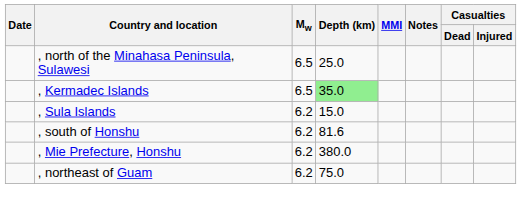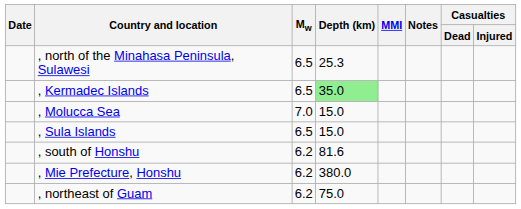 <table class="wikitable sortable sort-under" style="border:1px black; margin-left:1em;">
 <tr>
 <th rowspan="2"><small>Date</small></th>
 <th rowspan="2" style="width: 310px"><small>Country and location</small></th>
 <th rowspan="2"><small>M<sub>w</sub></small></th>
 <th rowspan="2"><small>Depth (km)</small></th>
 <th rowspan="2"><small><a href='#'>MMI</a></small></th>
 <th rowspan="2" class="unsortable"><small>Notes</small></th>
 <th colspan="2"><small>Casualties</small></th>
 </tr>
 <tr>
 <th><small>Dead</small></th>
 <th><small>Injured</small></th>
 </tr>
 <tr>
 <td></td>
 <td>, north of the <a href='#'>Minahasa Peninsula</a>, <a href='#'>Sulawesi</a></td>
 <td>6.5</td>
-<td>25.0</td>
+<td>25.3</td>
 <td></td>
 <td></td>
 <td></td>
 <td></td>
 </tr>
 <tr>
 <td></td>
 <td>, <a href='#'>Kermadec Islands</a></td>
 <td>6.5</td>
 <td style="background: lightgreen;">35.0</td>
 <td></td>
 <td></td>
 <td></td>
 <td></td>
 </tr>
 <tr>
 <td></td>
+<td>, <a href='#'>Molucca Sea</a></td>
+<td>7.0</td>
+<td>15.0</td>
+<td></td>
+<td></td>
+<td></td>
+<td></td>
+</tr>
+<tr>
+<td></td>
 <td>, <a href='#'>Sula Islands</a></td>
-<td>6.2</td>
+<td>6.5</td>
 <td>15.0</td>
 <td></td>
 <td></td>
 <td></td>
 <td></td>
 </tr>
 <tr>
 <td></td>
 <td>, south of <a href='#'>Honshu</a></td>
 <td>6.2</td>
 <td>81.6</td>
 <td></td>
 <td></td>
 <td></td>
 <td></td>
 </tr>
 <tr>
 <td></td>
 <td>, <a href='#'>Mie Prefecture</a>, <a href='#'>Honshu</a></td>
 <td>6.2</td>
 <td>380.0</td>
 <td></td>
 <td></td>
 <td></td>
 <td></td>
 </tr>
 <tr>
 <td></td>
 <td>, northeast of <a href='#'>Guam</a></td>
 <td>6.2</td>
 <td>75.0</td>
 <td></td>
 <td></td>
 <td></td>
 <td></td>
 </tr>
 </table>
